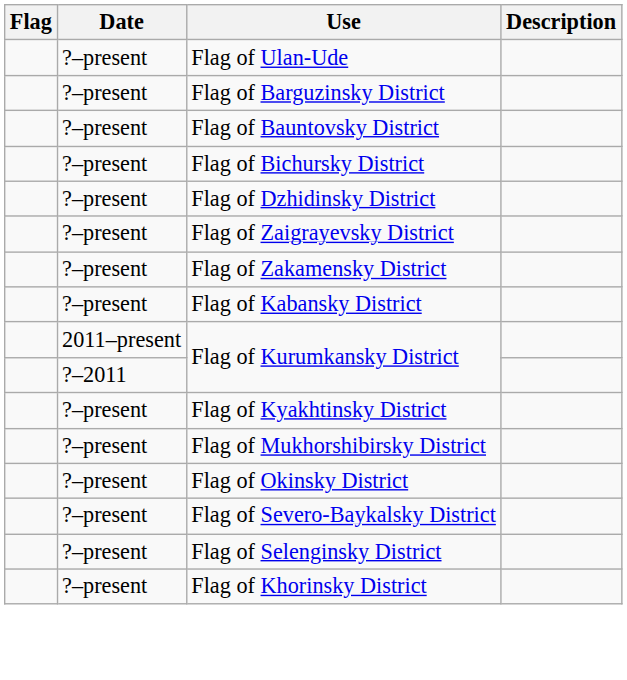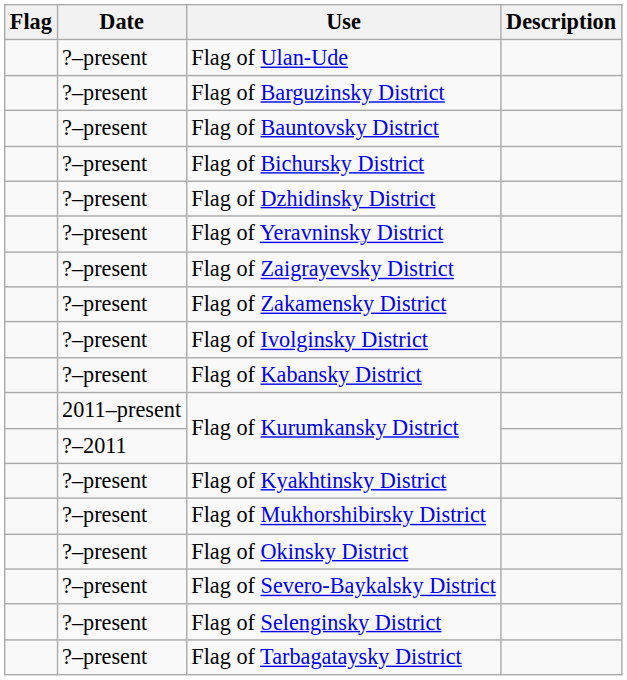 <table class="wikitable">
 <tr>
 <th>Flag</th>
 <th>Date</th>
 <th>Use</th>
 <th>Description</th>
 </tr>
 <tr>
 <td></td>
 <td>?–present</td>
 <td>Flag of <a href='#'>Ulan-Ude</a></td>
 <td></td>
 </tr>
 <tr>
 <td></td>
 <td>?–present</td>
 <td>Flag of <a href='#'>Barguzinsky District</a></td>
 <td></td>
 </tr>
 <tr>
 <td></td>
 <td>?–present</td>
 <td>Flag of <a href='#'>Bauntovsky District</a></td>
 <td></td>
 </tr>
 <tr>
 <td></td>
 <td>?–present</td>
 <td>Flag of <a href='#'>Bichursky District</a></td>
 <td></td>
 </tr>
 <tr>
 <td></td>
 <td>?–present</td>
 <td>Flag of <a href='#'>Dzhidinsky District</a></td>
 <td></td>
 </tr>
 <tr>
 <td></td>
 <td>?–present</td>
+<td>Flag of <a href='#'>Yeravninsky District</a></td>
+<td></td>
+</tr>
+<tr>
+<td></td>
+<td>?–present</td>
 <td>Flag of <a href='#'>Zaigrayevsky District</a></td>
 <td></td>
 </tr>
 <tr>
 <td></td>
 <td>?–present</td>
 <td>Flag of <a href='#'>Zakamensky District</a></td>
+<td></td>
+</tr>
+<tr>
+<td></td>
+<td>?–present</td>
+<td>Flag of <a href='#'>Ivolginsky District</a></td>
 <td></td>
 </tr>
 <tr>
 <td></td>
 <td>?–present</td>
 <td>Flag of <a href='#'>Kabansky District</a></td>
 <td></td>
 </tr>
 <tr>
 <td></td>
 <td>2011–present</td>
 <td rowspan="2">Flag of <a href='#'>Kurumkansky District</a></td>
 <td></td>
 </tr>
 <tr>
 <td></td>
 <td>?–2011</td>
 <td></td>
 </tr>
 <tr>
 <td></td>
 <td>?–present</td>
 <td>Flag of <a href='#'>Kyakhtinsky District</a></td>
 <td></td>
 </tr>
 <tr>
 <td></td>
 <td>?–present</td>
 <td>Flag of <a href='#'>Mukhorshibirsky District</a></td>
 <td></td>
 </tr>
 <tr>
 <td></td>
 <td>?–present</td>
 <td>Flag of <a href='#'>Okinsky District</a></td>
 <td></td>
 </tr>
 <tr>
 <td></td>
 <td>?–present</td>
 <td>Flag of <a href='#'>Severo-Baykalsky District</a></td>
 <td></td>
 </tr>
 <tr>
 <td></td>
 <td>?–present</td>
 <td>Flag of <a href='#'>Selenginsky District</a></td>
 <td></td>
 </tr>
 <tr>
 <td></td>
 <td>?–present</td>
-<td>Flag of <a href='#'>Khorinsky District</a></td>
+<td>Flag of <a href='#'>Tarbagataysky District</a></td>
 <td></td>
 </tr>
 </table>
